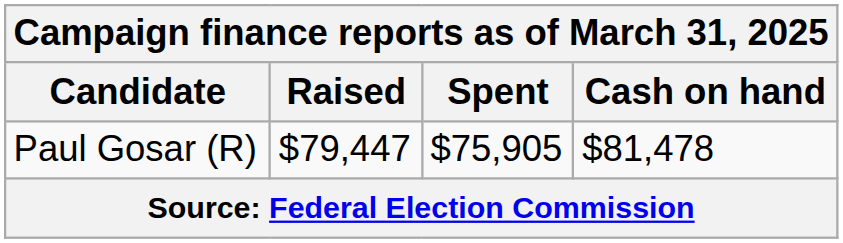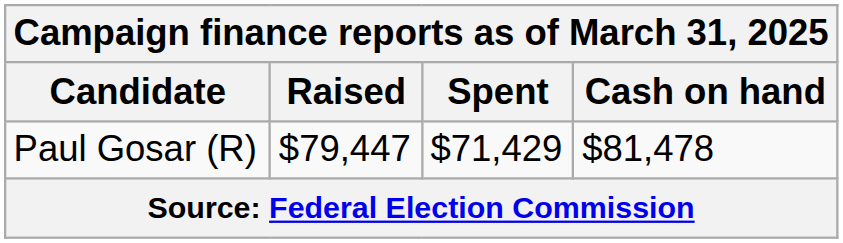 <table class="wikitable sortable">
 <tr>
 <th colspan=4>Campaign finance reports as of March 31, 2025</th>
 </tr>
 <tr style="text-align:center;">
 <th>Candidate</th>
 <th>Raised</th>
 <th>Spent</th>
 <th>Cash on hand</th>
 </tr>
 <tr>
 <td>Paul Gosar (R)</td>
 <td>$79,447</td>
-<td>$75,905</td>
+<td>$71,429</td>
 <td>$81,478</td>
 </tr>
 <tr>
 <th colspan="4"><small>Source: <a href='#'>Federal Election Commission</a></small></th>
 </tr>
 </table>
